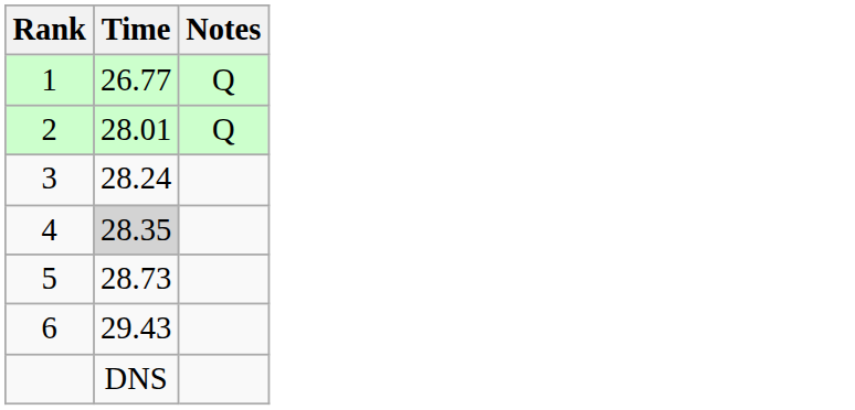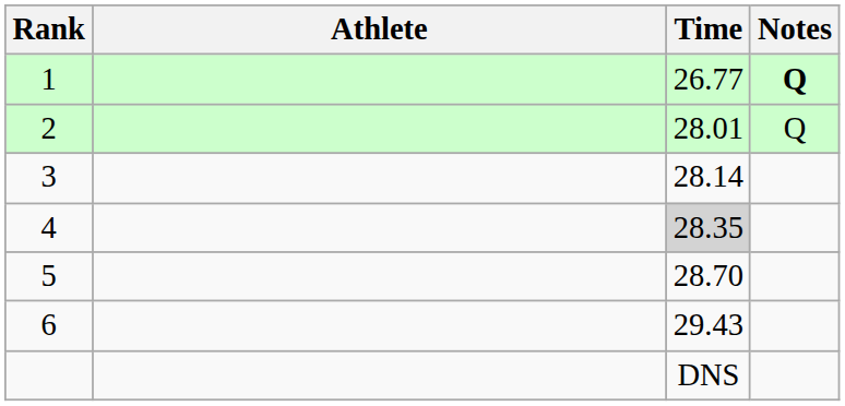 <table class="wikitable" style="text-align:center">
 <tr>
 <th>Rank</th>
+<th Style="width:18em">Athlete</th>
 <th>Time</th>
 <th>Notes</th>
 </tr>
 <tr style="background:#cfc">
 <td>1</td>
+<td style="text-align:left"></td>
 <td>26.77</td>
-<td>Q</td>
+<td><strong>Q</strong></td>
 </tr>
 <tr style="background:#cfc">
 <td>2</td>
+<td style="text-align:left"></td>
 <td>28.01</td>
 <td>Q</td>
 </tr>
 <tr>
 <td>3</td>
-<td>28.24</td>
+<td style="text-align:left"></td>
+<td>28.14</td>
 <td></td>
 </tr>
 <tr>
 <td>4</td>
+<td style="text-align:left"></td>
 <td style="background: lightgrey;">28.35</td>
 <td></td>
 </tr>
 <tr>
 <td>5</td>
-<td>28.73</td>
+<td style="text-align:left"></td>
+<td>28.70</td>
 <td></td>
 </tr>
 <tr>
 <td>6</td>
+<td style="text-align:left"></td>
 <td>29.43</td>
 <td></td>
 </tr>
 <tr>
 <td></td>
+<td style="text-align:left"></td>
 <td>DNS</td>
 <td></td>
 </tr>
 </table>
